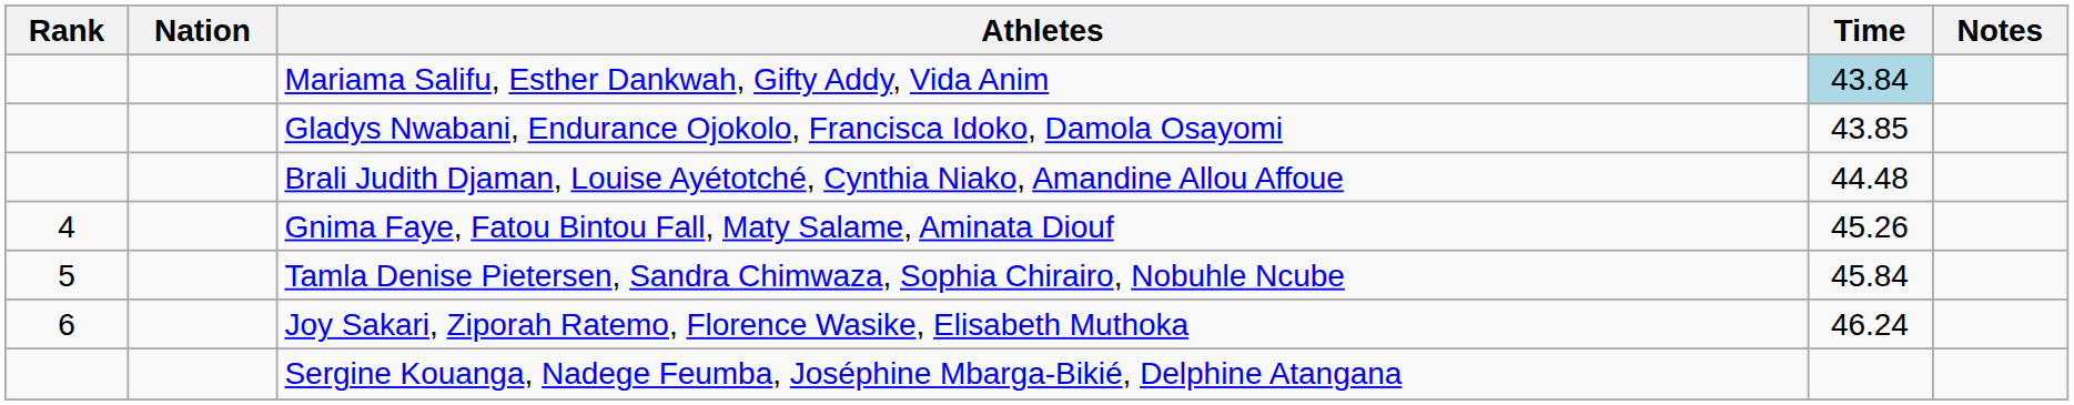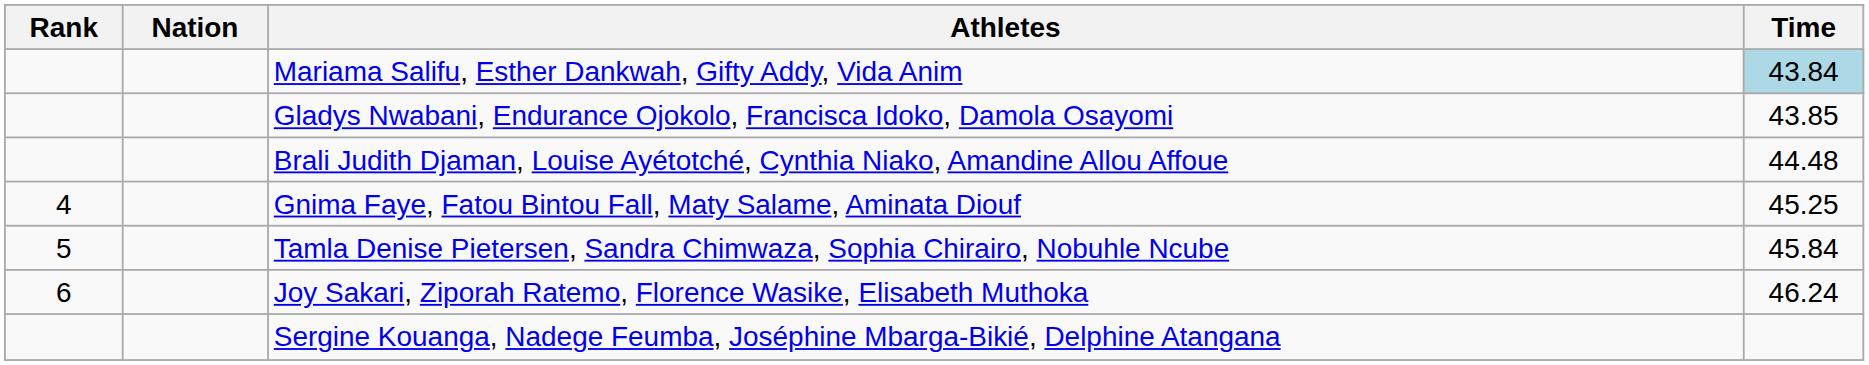 <table class="wikitable sortable" width=80% style="text-align:center; font-size:95%">
 <tr>
 <th>Rank</th>
 <th>Nation</th>
 <th>Athletes</th>
 <th>Time</th>
-<th>Notes</th>
 </tr>
 <tr>
 <td></td>
 <td align=left></td>
 <td align=left><a href='#'>Mariama Salifu</a>, <a href='#'>Esther Dankwah</a>, <a href='#'>Gifty Addy</a>, <a href='#'>Vida Anim</a></td>
 <td style="background: lightblue;">43.84</td>
-<td></td>
 </tr>
 <tr>
 <td></td>
 <td align=left></td>
 <td align=left><a href='#'>Gladys Nwabani</a>, <a href='#'>Endurance Ojokolo</a>, <a href='#'>Francisca Idoko</a>, <a href='#'>Damola Osayomi</a></td>
 <td>43.85</td>
-<td></td>
 </tr>
 <tr>
 <td></td>
 <td align=left></td>
 <td align=left><a href='#'>Brali Judith Djaman</a>, <a href='#'>Louise Ayétotché</a>, <a href='#'>Cynthia Niako</a>, <a href='#'>Amandine Allou Affoue</a></td>
 <td>44.48</td>
-<td></td>
 </tr>
 <tr>
 <td>4</td>
 <td align=left></td>
 <td align=left><a href='#'>Gnima Faye</a>, <a href='#'>Fatou Bintou Fall</a>, <a href='#'>Maty Salame</a>, <a href='#'>Aminata Diouf</a></td>
-<td>45.26</td>
-<td></td>
+<td>45.25</td>
 </tr>
 <tr>
 <td>5</td>
 <td align=left></td>
 <td align=left><a href='#'>Tamla Denise Pietersen</a>, <a href='#'>Sandra Chimwaza</a>, <a href='#'>Sophia Chirairo</a>, <a href='#'>Nobuhle Ncube</a></td>
 <td>45.84</td>
-<td></td>
 </tr>
 <tr>
 <td>6</td>
 <td align=left></td>
 <td align=left><a href='#'>Joy Sakari</a>, <a href='#'>Ziporah Ratemo</a>, <a href='#'>Florence Wasike</a>, <a href='#'>Elisabeth Muthoka</a></td>
 <td>46.24</td>
-<td></td>
 </tr>
 <tr>
 <td></td>
 <td align=left></td>
 <td align=left><a href='#'>Sergine Kouanga</a>, <a href='#'>Nadege Feumba</a>, <a href='#'>Joséphine Mbarga-Bikié</a>, <a href='#'>Delphine Atangana</a></td>
 <td></td>
-<td></td>
 </tr>
 </table>
